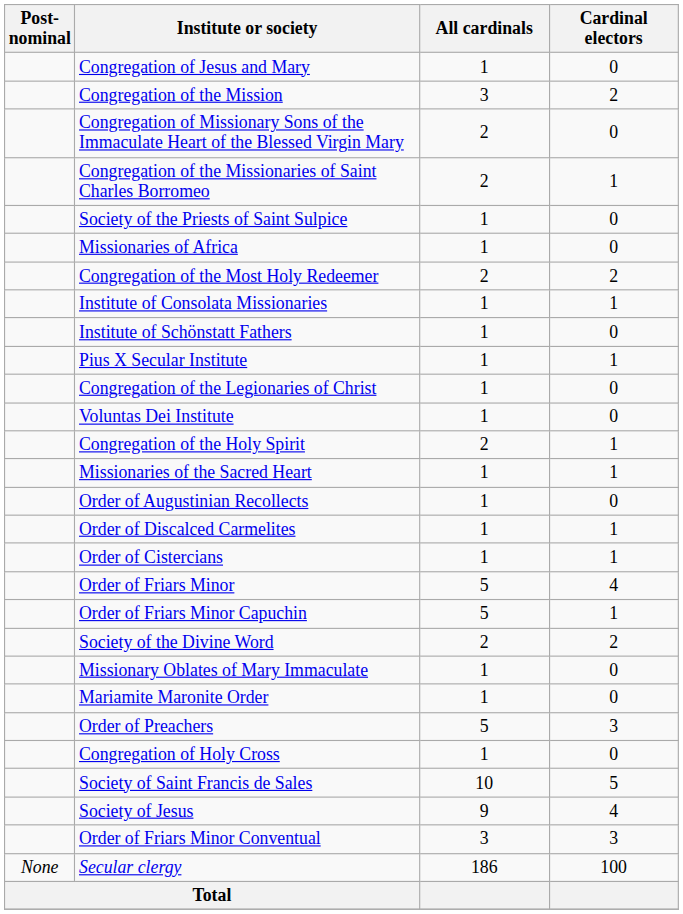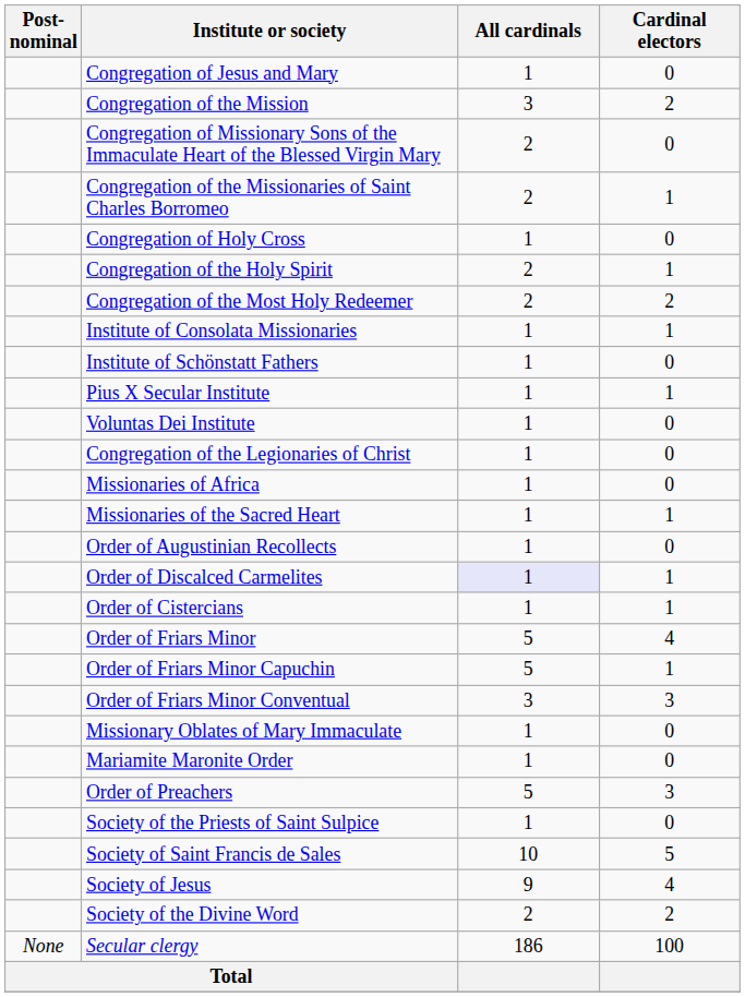 <table class="wikitable sortable" style="text-align:center">
 <tr>
 <th scope="col">Post-nominal</th>
 <th scope="col" width="375">Institute or society</th>
 <th scope="col" width="125">All cardinals</th>
 <th scope="col" width="125">Cardinal electors</th>
 </tr>
 <tr>
 <td scope="row"></td>
 <td style="text-align:left"><a href='#'>Congregation of Jesus and Mary</a> </td>
 <td>1</td>
 <td>0</td>
 </tr>
 <tr>
 <td scope="row"></td>
 <td style="text-align:left"><a href='#'>Congregation of the Mission</a> </td>
 <td>3</td>
 <td>2</td>
 </tr>
 <tr>
 <td scope="row"></td>
 <td style="text-align:left"><a href='#'>Congregation of Missionary Sons of the Immaculate Heart of the Blessed Virgin Mary</a> </td>
 <td>2</td>
 <td>0</td>
 </tr>
 <tr>
 <td scope="row"></td>
 <td style="text-align:left"><a href='#'>Congregation of the Missionaries of Saint Charles Borromeo</a> </td>
 <td>2</td>
 <td>1</td>
 </tr>
 <tr>
 <td scope="row"></td>
-<td style="text-align:left"><a href='#'>Society of the Priests of Saint Sulpice</a> </td>
+<td style="text-align:left"><a href='#'>Congregation of Holy Cross</a> </td>
 <td>1</td>
 <td>0</td>
 </tr>
 <tr>
 <td scope="row"></td>
-<td style="text-align:left"><a href='#'>Missionaries of Africa</a> </td>
+<td style="text-align:left"><a href='#'>Congregation of the Holy Spirit</a> </td>
+<td>2</td>
 <td>1</td>
-<td>0</td>
 </tr>
 <tr>
 <td scope="row"></td>
 <td style="text-align:left"><a href='#'>Congregation of the Most Holy Redeemer</a> </td>
 <td>2</td>
 <td>2</td>
 </tr>
 <tr>
 <td scope="row"></td>
 <td style="text-align:left"><a href='#'>Institute of Consolata Missionaries</a></td>
 <td>1</td>
 <td>1</td>
 </tr>
 <tr>
 <td scope="row"></td>
 <td style="text-align:left"><a href='#'>Institute of Schönstatt Fathers</a></td>
 <td>1</td>
 <td>0</td>
 </tr>
 <tr>
 <td scope="row"></td>
 <td style="text-align:left"><a href='#'>Pius&nbsp;X Secular Institute</a></td>
 <td>1</td>
 <td>1</td>
 </tr>
 <tr>
 <td scope="row"></td>
+<td style="text-align:left"><a href='#'>Voluntas Dei Institute</a></td>
+<td>1</td>
+<td>0</td>
+</tr>
+<tr>
+<td scope="row"></td>
 <td style="text-align:left"><a href='#'>Congregation of the Legionaries of Christ</a></td>
 <td>1</td>
 <td>0</td>
 </tr>
 <tr>
 <td scope="row"></td>
-<td style="text-align:left"><a href='#'>Voluntas Dei Institute</a></td>
+<td style="text-align:left"><a href='#'>Missionaries of Africa</a> </td>
 <td>1</td>
 <td>0</td>
-</tr>
-<tr>
-<td scope="row"></td>
-<td style="text-align:left"><a href='#'>Congregation of the Holy Spirit</a> </td>
-<td>2</td>
-<td>1</td>
 </tr>
 <tr>
 <td scope="row"></td>
 <td style="text-align:left"><a href='#'>Missionaries of the Sacred Heart</a></td>
 <td>1</td>
 <td>1</td>
 </tr>
 <tr>
 <td scope="row"></td>
 <td style="text-align:left"><a href='#'>Order of Augustinian Recollects</a></td>
 <td>1</td>
 <td>0</td>
 </tr>
 <tr>
 <td scope="row"></td>
 <td style="text-align:left"><a href='#'>Order of Discalced Carmelites</a></td>
-<td>1</td>
+<td style="background: lavender;">1</td>
 <td>1</td>
 </tr>
 <tr>
 <td scope="row"></td>
 <td style="text-align:left"><a href='#'>Order of Cistercians</a></td>
 <td>1</td>
 <td>1</td>
 </tr>
 <tr>
 <td scope="row"></td>
 <td style="text-align:left"><a href='#'>Order of Friars Minor</a> </td>
 <td>5</td>
 <td>4</td>
 </tr>
 <tr>
 <td scope="row"></td>
 <td style="text-align:left"><a href='#'>Order of Friars Minor Capuchin</a> </td>
 <td>5</td>
 <td>1</td>
 </tr>
 <tr>
 <td scope="row"></td>
-<td style="text-align:left"><a href='#'>Society of the Divine Word</a> </td>
-<td>2</td>
-<td>2</td>
+<td style="text-align:left"><a href='#'>Order of Friars Minor Conventual</a> </td>
+<td>3</td>
+<td>3</td>
 </tr>
 <tr>
 <td scope="row"></td>
 <td style="text-align:left"><a href='#'>Missionary Oblates of Mary Immaculate</a> </td>
 <td>1</td>
 <td>0</td>
 </tr>
 <tr>
 <td scope="row"></td>
 <td style="text-align:left"><a href='#'>Mariamite Maronite Order</a> </td>
 <td>1</td>
 <td>0</td>
 </tr>
 <tr>
 <td scope="row"></td>
 <td style="text-align:left"><a href='#'>Order of Preachers</a> </td>
 <td>5</td>
 <td>3</td>
 </tr>
 <tr>
 <td scope="row"></td>
-<td style="text-align:left"><a href='#'>Congregation of Holy Cross</a> </td>
+<td style="text-align:left"><a href='#'>Society of the Priests of Saint Sulpice</a> </td>
 <td>1</td>
 <td>0</td>
 </tr>
 <tr>
 <td scope="row"></td>
 <td style="text-align:left"><a href='#'>Society of Saint Francis de Sales</a> </td>
 <td>10</td>
 <td>5</td>
 </tr>
 <tr>
 <td scope="row"></td>
 <td style="text-align:left"><a href='#'>Society of Jesus</a> </td>
 <td>9</td>
 <td>4</td>
 </tr>
 <tr>
 <td scope="row"></td>
-<td style="text-align:left"><a href='#'>Order of Friars Minor Conventual</a> </td>
-<td>3</td>
-<td>3</td>
+<td style="text-align:left"><a href='#'>Society of the Divine Word</a> </td>
+<td>2</td>
+<td>2</td>
 </tr>
 <tr class="sortbottom">
 <td scope="row"><em>None</em></td>
 <td style="text-align:left"><em><a href='#'>Secular clergy</a></em></td>
 <td>186</td>
 <td>100</td>
 </tr>
 <tr>
 <th scope="row" colspan="2">Total</th>
 <th></th>
 <th></th>
 </tr>
 <tr>
 </tr>
 </table>
